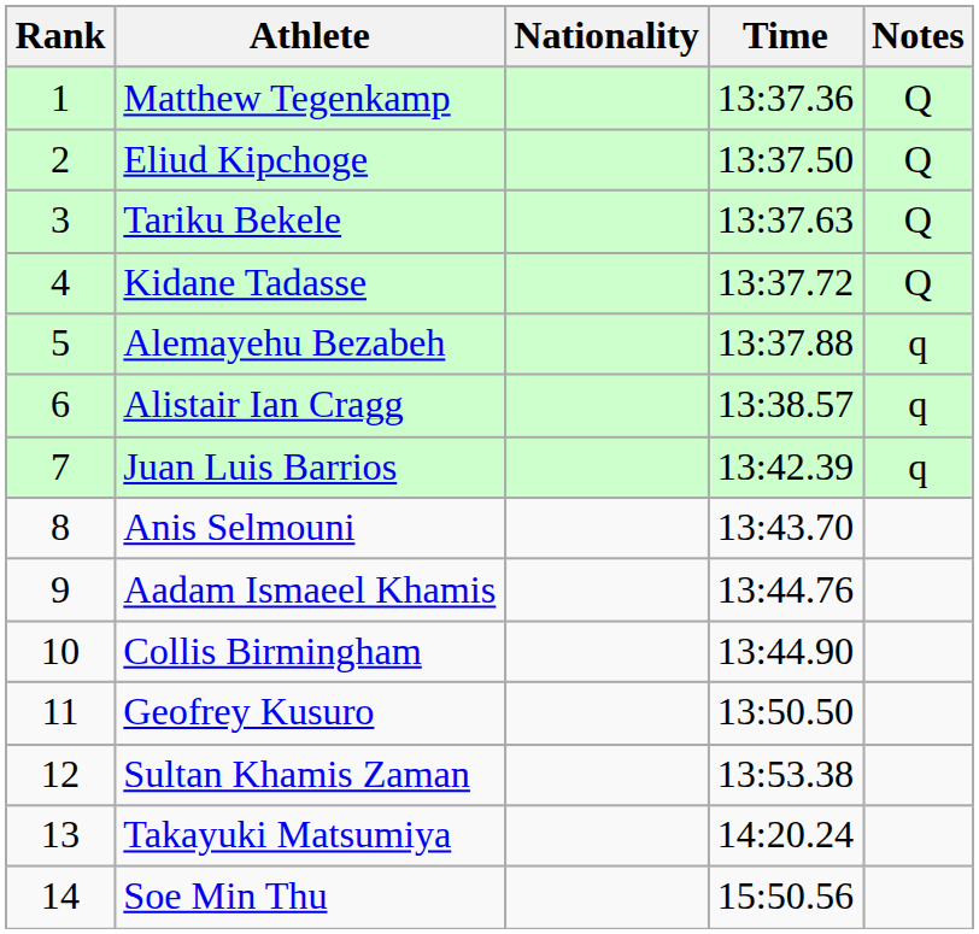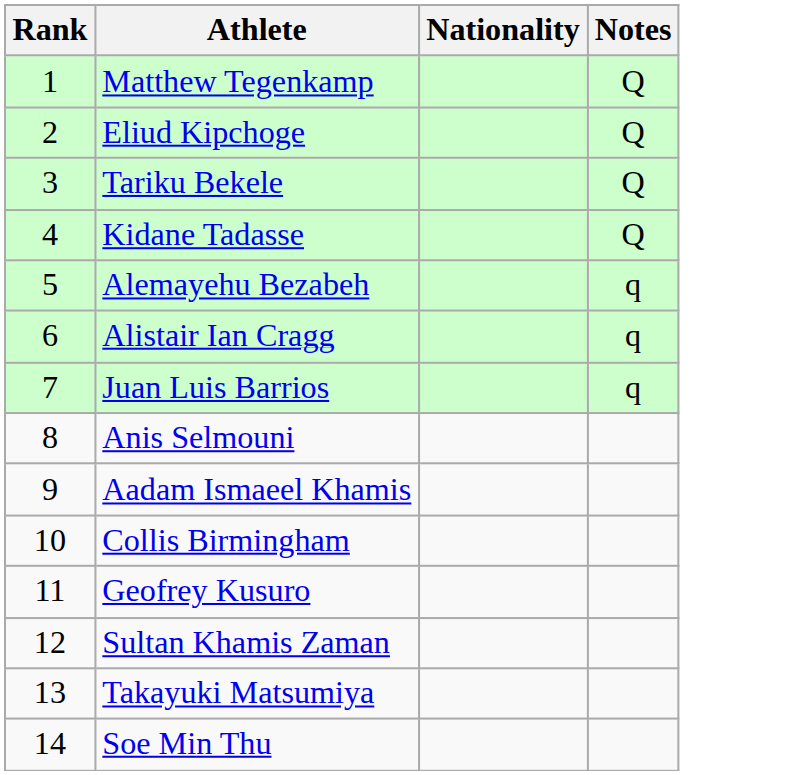 <table class="wikitable sortable" style="text-align:center">
 <tr>
 <th>Rank</th>
 <th>Athlete</th>
 <th>Nationality</th>
-<th>Time</th>
 <th>Notes</th>
 </tr>
 <tr bgcolor=ccffcc>
 <td>1</td>
 <td align=left><a href='#'>Matthew Tegenkamp</a></td>
 <td align=left></td>
-<td>13:37.36</td>
 <td>Q</td>
 </tr>
 <tr bgcolor=ccffcc>
 <td>2</td>
 <td align=left><a href='#'>Eliud Kipchoge</a></td>
 <td align=left></td>
-<td>13:37.50</td>
 <td>Q</td>
 </tr>
 <tr bgcolor=ccffcc>
 <td>3</td>
 <td align=left><a href='#'>Tariku Bekele</a></td>
 <td align=left></td>
-<td>13:37.63</td>
 <td>Q</td>
 </tr>
 <tr bgcolor=ccffcc>
 <td>4</td>
 <td align=left><a href='#'>Kidane Tadasse</a></td>
 <td align=left></td>
-<td>13:37.72</td>
 <td>Q</td>
 </tr>
 <tr bgcolor=ccffcc>
 <td>5</td>
 <td align=left><a href='#'>Alemayehu Bezabeh</a></td>
 <td align=left></td>
-<td>13:37.88</td>
 <td>q</td>
 </tr>
 <tr bgcolor=ccffcc>
 <td>6</td>
 <td align=left><a href='#'>Alistair Ian Cragg</a></td>
 <td align=left></td>
-<td>13:38.57</td>
 <td>q</td>
 </tr>
 <tr bgcolor=ccffcc>
 <td>7</td>
 <td align=left><a href='#'>Juan Luis Barrios</a></td>
 <td align=left></td>
-<td>13:42.39</td>
 <td>q</td>
 </tr>
 <tr>
 <td>8</td>
 <td align=left><a href='#'>Anis Selmouni</a></td>
 <td align=left></td>
-<td>13:43.70</td>
 <td></td>
 </tr>
 <tr>
 <td>9</td>
 <td align=left><a href='#'>Aadam Ismaeel Khamis</a></td>
 <td align=left></td>
-<td>13:44.76</td>
 <td></td>
 </tr>
 <tr>
 <td>10</td>
 <td align=left><a href='#'>Collis Birmingham</a></td>
 <td align=left></td>
-<td>13:44.90</td>
 <td></td>
 </tr>
 <tr>
 <td>11</td>
 <td align=left><a href='#'>Geofrey Kusuro</a></td>
 <td align=left></td>
-<td>13:50.50</td>
 <td></td>
 </tr>
 <tr>
 <td>12</td>
 <td align=left><a href='#'>Sultan Khamis Zaman</a></td>
 <td align=left></td>
-<td>13:53.38</td>
 <td></td>
 </tr>
 <tr>
 <td>13</td>
 <td align=left><a href='#'>Takayuki Matsumiya</a></td>
 <td align=left></td>
-<td>14:20.24</td>
 <td></td>
 </tr>
 <tr>
 <td>14</td>
 <td align=left><a href='#'>Soe Min Thu</a></td>
 <td align=left></td>
-<td>15:50.56</td>
 <td></td>
 </tr>
 </table>
